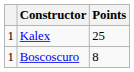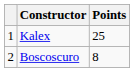 <table class="wikitable" style="font-size: 95%;">
 <tr>
 <th></th>
 <th>Constructor</th>
 <th>Points</th>
 </tr>
 <tr>
 <td align=center>1</td>
 <td> <a href='#'>Kalex</a></td>
 <td align=left>25</td>
 </tr>
 <tr>
-<td align=center>1</td>
+<td align=center>2</td>
 <td> <a href='#'>Boscoscuro</a></td>
 <td align=left>8</td>
 </tr>
 </table>
